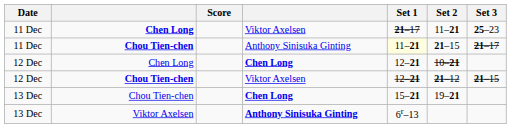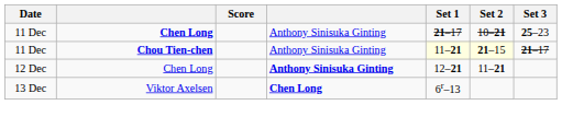 <table class="wikitable" style="text-align:center; font-size:90%">
 <tr>
 <th width="60">Date</th>
 <th align="right" width="200"></th>
 <th width="60">Score</th>
 <th align="left" width="200"></th>
 <th width="50">Set 1</th>
 <th width="50">Set 2</th>
 <th width="50">Set 3</th>
 </tr>
 <tr>
 <td>11 Dec</td>
 <td align="right"><strong><a href='#'>Chen Long</a> </strong></td>
 <td align="center"><s></s></td>
-<td align="left"> <a href='#'>Viktor Axelsen</a></td>
+<td align="left"> <a href='#'>Anthony Sinisuka Ginting</a></td>
 <td><s><strong>21</strong>–17</s></td>
-<td>11–<strong>21</strong></td>
+<td><s>10–<strong>21</strong></s></td>
 <td><strong>25</strong>–23</td>
 </tr>
 <tr>
 <td>11 Dec</td>
 <td align="right"><strong><a href='#'>Chou Tien-chen</a> </strong></td>
 <td align="center"></td>
 <td align="left"> <a href='#'>Anthony Sinisuka Ginting</a></td>
 <td style="background: lightyellow;">11–<strong>21</strong></td>
-<td><strong>21</strong>–15</td>
+<td style="background: lightyellow;"><strong>21</strong>–15</td>
 <td><s><strong>21</strong>–17</s></td>
 </tr>
 <tr>
 <td>12 Dec</td>
 <td align="right"><a href='#'>Chen Long</a> </td>
 <td align="center"></td>
-<td align="left"><strong> <a href='#'>Chen Long</a></strong></td>
+<td align="left"><strong> <a href='#'>Anthony Sinisuka Ginting</a></strong></td>
 <td>12–<strong>21</strong></td>
-<td><s>10–<strong>21</strong></s></td>
-<td></td>
-</tr>
-<tr>
-<td>12 Dec</td>
-<td align="right"><strong><a href='#'>Chou Tien-chen</a> </strong></td>
-<td align="center"><s></s></td>
-<td align="left"> <a href='#'>Viktor Axelsen</a></td>
-<td><s>12–<strong>21</strong></s></td>
-<td><s><strong>21</strong>–12</s></td>
-<td><s><strong>21</strong>–15</s></td>
-</tr>
-<tr>
-<td>13 Dec</td>
-<td align="right"><a href='#'>Chou Tien-chen</a> </td>
-<td align="center"></td>
-<td align="left"><strong> <a href='#'>Chen Long</a></strong></td>
-<td>15–<strong>21</strong></td>
-<td>19–<strong>21</strong></td>
+<td>11–<strong>21</strong></td>
 <td></td>
 </tr>
 <tr>
 <td>13 Dec</td>
 <td align="right"><a href='#'>Viktor Axelsen</a> </td>
 <td align="center"></td>
-<td align="left"><strong> <a href='#'>Anthony Sinisuka Ginting</a></strong></td>
+<td align="left"><strong> <a href='#'>Chen Long</a></strong></td>
 <td>6<sup>r</sup>–13</td>
 <td></td>
 <td></td>
 </tr>
 </table>
